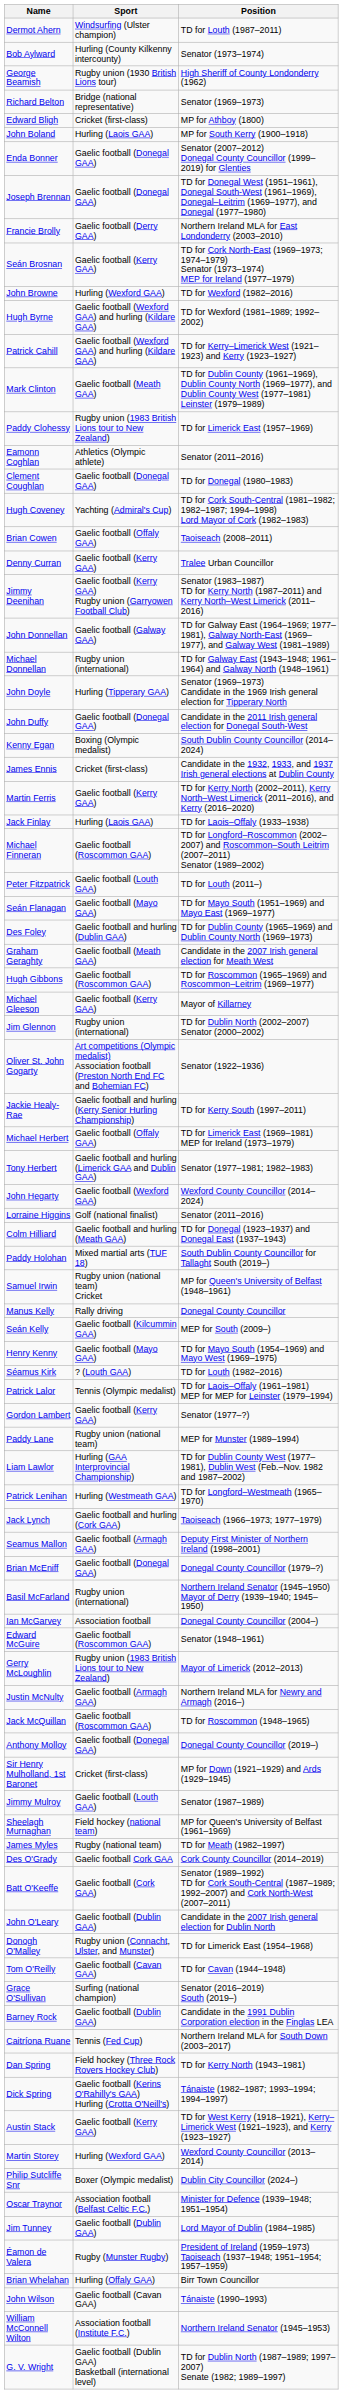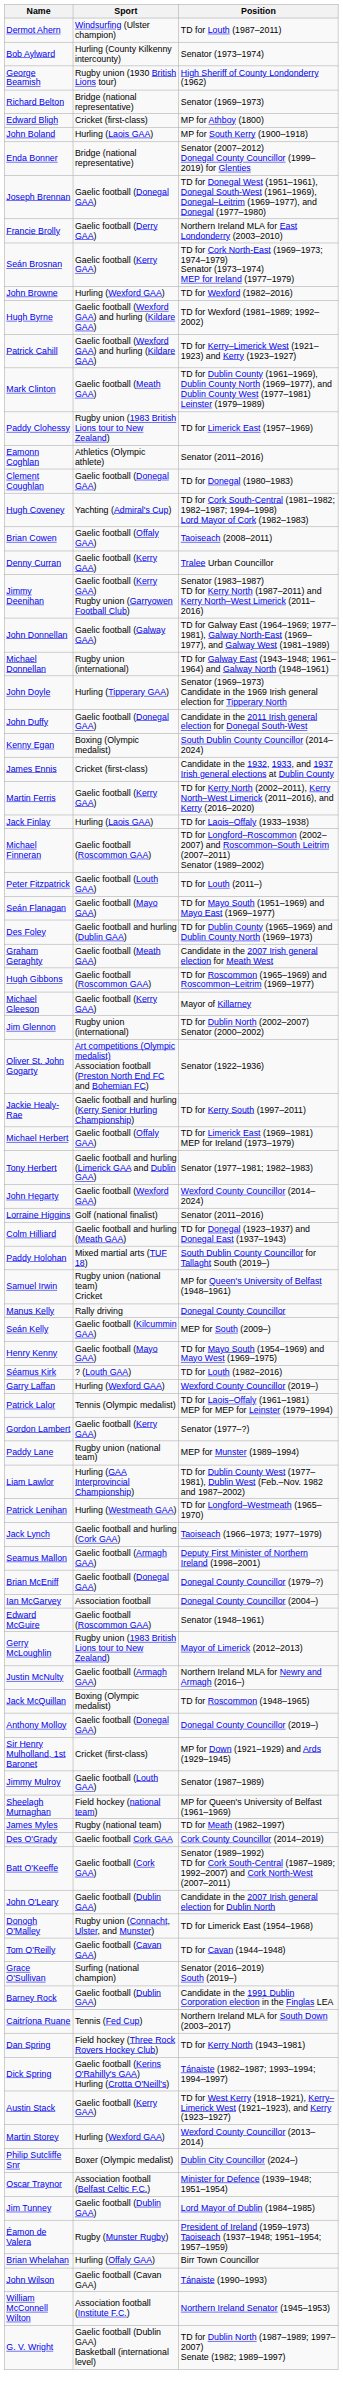 <table class="wikitable sortable">
 <tr>
 <th>Name</th>
 <th>Sport</th>
 <th>Position</th>
 </tr>
 <tr>
 <td data-sort-value="Ahern, Dermot"><a href='#'>Dermot Ahern</a></td>
 <td><a href='#'>Windsurfing</a> (Ulster champion)</td>
 <td>TD for <a href='#'>Louth</a> (1987–2011)</td>
 </tr>
 <tr>
 <td data-sort-value="Aylward, Bob"><a href='#'>Bob Aylward</a></td>
 <td>Hurling (County Kilkenny intercounty)</td>
 <td>Senator (1973–1974)</td>
 </tr>
 <tr>
 <td data-sort-value="Beamish, George"><a href='#'>George Beamish</a></td>
 <td>Rugby union (1930 <a href='#'>British Lions</a> tour)</td>
 <td><a href='#'>High Sheriff of County Londonderry</a> (1962)</td>
 </tr>
 <tr>
 <td data-sort-value="Belton, Richard"><a href='#'>Richard Belton</a></td>
 <td>Bridge (national representative)</td>
 <td>Senator (1969–1973)</td>
 </tr>
 <tr>
 <td data-sort-value="Bligh, Edward"><a href='#'>Edward Bligh</a></td>
 <td>Cricket (first-class)</td>
 <td>MP for <a href='#'>Athboy</a> (1800)</td>
 </tr>
 <tr>
 <td data-sort-value="Boland, John"><a href='#'>John Boland</a></td>
 <td>Hurling (<a href='#'>Laois GAA</a>)</td>
 <td>MP for <a href='#'>South Kerry</a> (1900–1918)</td>
 </tr>
 <tr>
 <td data-sort-value="Bonner, Enda"><a href='#'>Enda Bonner</a></td>
-<td>Gaelic football (<a href='#'>Donegal GAA</a>)</td>
+<td>Bridge (national representative)</td>
 <td>Senator (2007–2012)<br><a href='#'>Donegal County Councillor</a> (1999–2019) for <a href='#'>Glenties</a></td>
 </tr>
 <tr>
 <td data-sort-value="Brennan, Joseph"><a href='#'>Joseph Brennan</a></td>
 <td>Gaelic football (<a href='#'>Donegal GAA</a>)</td>
 <td>TD for <a href='#'>Donegal West</a> (1951–1961), <a href='#'>Donegal South-West</a> (1961–1969), <a href='#'>Donegal–Leitrim</a> (1969–1977), and <a href='#'>Donegal</a> (1977–1980)</td>
 </tr>
 <tr>
 <td data-sort-value="Brolly, Francie"><a href='#'>Francie Brolly</a></td>
 <td>Gaelic football (<a href='#'>Derry GAA</a>)</td>
 <td>Northern Ireland MLA for <a href='#'>East Londonderry</a> (2003–2010)</td>
 </tr>
 <tr>
 <td data-sort-value="Brosnan, Seán"><a href='#'>Seán Brosnan</a></td>
 <td>Gaelic football (<a href='#'>Kerry GAA</a>)</td>
 <td>TD for <a href='#'>Cork North-East</a> (1969–1973; 1974–1979)<br>Senator (1973–1974)<br><a href='#'>MEP for Ireland</a> (1977–1979)</td>
 </tr>
 <tr>
 <td data-sort-value="Browne, John"><a href='#'>John Browne</a></td>
 <td>Hurling (<a href='#'>Wexford GAA</a>)</td>
 <td>TD for <a href='#'>Wexford</a> (1982–2016)</td>
 </tr>
 <tr>
 <td data-sort-value="Byrne, Hugh"><a href='#'>Hugh Byrne</a></td>
 <td>Gaelic football (<a href='#'>Wexford GAA</a>) and hurling (<a href='#'>Kildare GAA</a>)</td>
 <td>TD for Wexford (1981–1989; 1992–2002)</td>
 </tr>
 <tr>
 <td data-sort-value="Cahill, Patrick"><a href='#'>Patrick Cahill</a></td>
 <td>Gaelic football (<a href='#'>Wexford GAA</a>) and hurling (<a href='#'>Kildare GAA</a>)</td>
 <td>TD for <a href='#'>Kerry–Limerick West</a> (1921–1923) and <a href='#'>Kerry</a> (1923–1927)</td>
 </tr>
 <tr>
 <td data-sort-value="Clinton, Mark"><a href='#'>Mark Clinton</a></td>
 <td>Gaelic football (<a href='#'>Meath GAA</a>)</td>
 <td>TD for <a href='#'>Dublin County</a> (1961–1969), <a href='#'>Dublin County North</a> (1969–1977), and <a href='#'>Dublin County West</a> (1977–1981)<br><a href='#'>Leinster</a> (1979–1989)</td>
 </tr>
 <tr>
 <td data-sort-value="Clohessy, Paddy"><a href='#'>Paddy Clohessy</a></td>
 <td>Rugby union (<a href='#'>1983 British Lions tour to New Zealand</a>)</td>
 <td>TD for <a href='#'>Limerick East</a> (1957–1969)</td>
 </tr>
 <tr>
 <td data-sort-value="Coghlan, Eamonn"><a href='#'>Eamonn Coghlan</a></td>
 <td>Athletics (Olympic athlete)</td>
 <td>Senator (2011–2016)</td>
 </tr>
 <tr>
 <td data-sort-value="Coughlan, Clement"><a href='#'>Clement Coughlan</a></td>
 <td>Gaelic football (<a href='#'>Donegal GAA</a>)</td>
 <td>TD for <a href='#'>Donegal</a> (1980–1983)</td>
 </tr>
 <tr>
 <td data-sort-value="Coveney, Hugh"><a href='#'>Hugh Coveney</a></td>
 <td>Yachting (<a href='#'>Admiral's Cup</a>)</td>
 <td>TD for <a href='#'>Cork South-Central</a> (1981–1982; 1982–1987; 1994–1998)<br><a href='#'>Lord Mayor of Cork</a> (1982–1983)</td>
 </tr>
 <tr>
 <td data-sort-value="Cowen, Brian"><a href='#'>Brian Cowen</a></td>
 <td>Gaelic football (<a href='#'>Offaly GAA</a>)</td>
 <td><a href='#'>Taoiseach</a> (2008–2011)</td>
 </tr>
 <tr>
 <td data-sort-value="Curran, Denny"><a href='#'>Denny Curran</a></td>
 <td>Gaelic football (<a href='#'>Kerry GAA</a>)</td>
 <td><a href='#'>Tralee</a> Urban Councillor</td>
 </tr>
 <tr>
 <td data-sort-value="Deenihan, Jimmy"><a href='#'>Jimmy Deenihan</a></td>
 <td>Gaelic football (<a href='#'>Kerry GAA</a>)<br>Rugby union (<a href='#'>Garryowen Football Club</a>)</td>
 <td>Senator (1983–1987)<br>TD for <a href='#'>Kerry North</a> (1987–2011) and <a href='#'>Kerry North–West Limerick</a> (2011–2016)</td>
 </tr>
 <tr>
 <td data-sort-value="Donnellan, John"><a href='#'>John Donnellan</a></td>
 <td>Gaelic football (<a href='#'>Galway GAA</a>)</td>
 <td>TD for Galway East (1964–1969; 1977–1981), <a href='#'>Galway North-East</a> (1969–1977), and <a href='#'>Galway West</a> (1981–1989)</td>
 </tr>
 <tr>
 <td data-sort-value="Donnellan, Michael"><a href='#'>Michael Donnellan</a></td>
 <td>Rugby union (international)</td>
 <td>TD for <a href='#'>Galway East</a> (1943–1948; 1961–1964) and <a href='#'>Galway North</a> (1948–1961)</td>
 </tr>
 <tr>
 <td data-sort-value="Doyle, John"><a href='#'>John Doyle</a></td>
 <td>Hurling (<a href='#'>Tipperary GAA</a>)</td>
 <td>Senator (1969–1973)<br>Candidate in the 1969 Irish general election for <a href='#'>Tipperary North</a></td>
 </tr>
 <tr>
 <td data-sort-value="Duffy, John"><a href='#'>John Duffy</a></td>
 <td>Gaelic football (<a href='#'>Donegal GAA</a>)</td>
 <td>Candidate in the <a href='#'>2011 Irish general election</a> for <a href='#'>Donegal South-West</a></td>
 </tr>
 <tr>
 <td data-sort-value="Egan, Kenny"><a href='#'>Kenny Egan</a></td>
 <td>Boxing (Olympic medalist)</td>
 <td><a href='#'>South Dublin County Councillor</a> (2014–2024)</td>
 </tr>
 <tr>
 <td data-sort-value="Ennis, James"><a href='#'>James Ennis</a></td>
 <td>Cricket (first-class)</td>
 <td>Candidate in the <a href='#'>1932</a>, <a href='#'>1933</a>, and <a href='#'>1937 Irish general elections</a> at <a href='#'>Dublin County</a></td>
 </tr>
 <tr>
 <td data-sort-value="Ferris, Martin"><a href='#'>Martin Ferris</a></td>
 <td>Gaelic football (<a href='#'>Kerry GAA</a>)</td>
 <td>TD for <a href='#'>Kerry North</a> (2002–2011), <a href='#'>Kerry North–West Limerick</a> (2011–2016), and <a href='#'>Kerry</a> (2016–2020)</td>
 </tr>
 <tr>
 <td data-sort-value="Finlay, Jack"><a href='#'>Jack Finlay</a></td>
 <td>Hurling (<a href='#'>Laois GAA</a>)</td>
 <td>TD for <a href='#'>Laois–Offaly</a> (1933–1938)</td>
 </tr>
 <tr>
 <td data-sort-value="Finneran, Michael"><a href='#'>Michael Finneran</a></td>
 <td>Gaelic football (<a href='#'>Roscommon GAA</a>)</td>
 <td>TD for <a href='#'>Longford–Roscommon</a> (2002–2007) and <a href='#'>Roscommon–South Leitrim</a> (2007–2011)<br>Senator (1989–2002)</td>
 </tr>
 <tr>
 <td data-sort-value="Fitzpatrick, Peter"><a href='#'>Peter Fitzpatrick</a></td>
 <td>Gaelic football (<a href='#'>Louth GAA</a>)</td>
 <td>TD for <a href='#'>Louth</a> (2011–)</td>
 </tr>
 <tr>
 <td data-sort-value="Flanagan, Seán"><a href='#'>Seán Flanagan</a></td>
 <td>Gaelic football (<a href='#'>Mayo GAA</a>)</td>
 <td>TD for <a href='#'>Mayo South</a> (1951–1969) and <a href='#'>Mayo East</a> (1969–1977)</td>
 </tr>
 <tr>
 <td data-sort-value="Foley, Des"><a href='#'>Des Foley</a></td>
 <td>Gaelic football and hurling (<a href='#'>Dublin GAA</a>)</td>
 <td>TD for <a href='#'>Dublin County</a> (1965–1969) and <a href='#'>Dublin County North</a> (1969–1973)</td>
 </tr>
 <tr>
 <td data-sort-value="Geraghty, Graham"><a href='#'>Graham Geraghty</a></td>
 <td>Gaelic football (<a href='#'>Meath GAA</a>)</td>
 <td>Candidate in the <a href='#'>2007 Irish general election</a> for <a href='#'>Meath West</a></td>
 </tr>
 <tr>
 <td data-sort-value="Gibbons, Hugh"><a href='#'>Hugh Gibbons</a></td>
 <td>Gaelic football (<a href='#'>Roscommon GAA</a>)</td>
 <td>TD for <a href='#'>Roscommon</a> (1965–1969) and <a href='#'>Roscommon–Leitrim</a> (1969–1977)</td>
 </tr>
 <tr>
 <td data-sort-value="Gleeson, Michael"><a href='#'>Michael Gleeson</a></td>
 <td>Gaelic football (<a href='#'>Kerry GAA</a>)</td>
 <td>Mayor of <a href='#'>Killarney</a></td>
 </tr>
 <tr>
 <td data-sort-value="Glennon, Jim"><a href='#'>Jim Glennon</a></td>
 <td>Rugby union (international)</td>
 <td>TD for <a href='#'>Dublin North</a> (2002–2007)<br>Senator (2000–2002)</td>
 </tr>
 <tr>
 <td data-sort-value="Gogarty, Oliver St. John"><a href='#'>Oliver St. John Gogarty</a></td>
 <td><a href='#'>Art competitions (Olympic medalist)</a><br>Association football (<a href='#'>Preston North End FC</a> and <a href='#'>Bohemian FC</a>)</td>
 <td>Senator (1922–1936)</td>
 </tr>
 <tr>
 <td data-sort-value="Healy-Rae, Jackie"><a href='#'>Jackie Healy-Rae</a></td>
 <td>Gaelic football and hurling (<a href='#'>Kerry Senior Hurling Championship</a>)</td>
 <td>TD for <a href='#'>Kerry South</a> (1997–2011)</td>
 </tr>
 <tr>
 <td data-sort-value="Herbert, Michael"><a href='#'>Michael Herbert</a></td>
 <td>Gaelic football (<a href='#'>Offaly GAA</a>)</td>
 <td>TD for <a href='#'>Limerick East</a> (1969–1981)<br>MEP for Ireland (1973–1979)</td>
 </tr>
 <tr>
 <td data-sort-value="Herbert, Tony"><a href='#'>Tony Herbert</a></td>
 <td>Gaelic football and hurling (<a href='#'>Limerick GAA</a> and <a href='#'>Dublin GAA</a>)</td>
 <td>Senator (1977–1981; 1982–1983)</td>
 </tr>
 <tr>
 <td><a href='#'>John Hegarty</a></td>
 <td>Gaelic football (<a href='#'>Wexford GAA</a>)</td>
 <td><a href='#'>Wexford County Councillor</a> (2014–2024)</td>
 </tr>
 <tr>
 <td data-sort-value="Higgins, Lorraine"><a href='#'>Lorraine Higgins</a></td>
 <td>Golf (national finalist)</td>
 <td>Senator (2011–2016)</td>
 </tr>
 <tr>
 <td data-sort-value="Hilliard, Colm"><a href='#'>Colm Hilliard</a></td>
 <td>Gaelic football and hurling (<a href='#'>Meath GAA</a>)</td>
 <td>TD for <a href='#'>Donegal</a> (1923–1937) and <a href='#'>Donegal East</a> (1937–1943)</td>
 </tr>
 <tr>
 <td data-sort-value="Holohan, Paddy"><a href='#'>Paddy Holohan</a></td>
 <td>Mixed martial arts (<a href='#'>TUF 18</a>)</td>
 <td><a href='#'>South Dublin County Councillor</a> for <a href='#'>Tallaght</a> South (2019–)</td>
 </tr>
 <tr>
 <td data-sort-value="Irwin, Samuel"><a href='#'>Samuel Irwin</a></td>
 <td>Rugby union (national team)<br>Cricket</td>
 <td>MP for <a href='#'>Queen's University of Belfast</a> (1948–1961)</td>
 </tr>
 <tr>
 <td data-sort-value="Kelly, Manus"><a href='#'>Manus Kelly</a></td>
 <td>Rally driving</td>
 <td><a href='#'>Donegal County Councillor</a></td>
 </tr>
 <tr>
 <td data-sort-value="Kelly, Seán"><a href='#'>Seán Kelly</a></td>
 <td>Gaelic football (<a href='#'>Kilcummin GAA</a>)</td>
 <td>MEP for <a href='#'>South</a> (2009–)</td>
 </tr>
 <tr>
 <td data-sort-value="Kenny, Henry"><a href='#'>Henry Kenny</a></td>
 <td>Gaelic football (<a href='#'>Mayo GAA</a>)</td>
 <td>TD for <a href='#'>Mayo South</a> (1954–1969) and <a href='#'>Mayo West</a> (1969–1975)</td>
 </tr>
 <tr>
 <td data-sort-value="Kirk, Séamus"><a href='#'>Séamus Kirk</a></td>
 <td>? (<a href='#'>Louth GAA</a>)</td>
 <td>TD for <a href='#'>Louth</a> (1982–2016)</td>
 </tr>
 <tr>
+<td><a href='#'>Garry Laffan</a></td>
+<td>Hurling (<a href='#'>Wexford GAA</a>)</td>
+<td><a href='#'>Wexford County Councillor</a> (2019–)</td>
+</tr>
+<tr>
 <td data-sort-value="Lalor, Patrick"><a href='#'>Patrick Lalor</a></td>
 <td>Tennis (Olympic medalist)</td>
 <td>TD for <a href='#'>Laois–Offaly</a> (1961–1981)<br>MEP for MEP for <a href='#'>Leinster</a> (1979–1994)</td>
 </tr>
 <tr>
 <td data-sort-value="Lambert, Gordon"><a href='#'>Gordon Lambert</a></td>
 <td>Gaelic football (<a href='#'>Kerry GAA</a>)</td>
 <td>Senator (1977–?)</td>
 </tr>
 <tr>
 <td data-sort-value="Lane, Paddy"><a href='#'>Paddy Lane</a></td>
 <td>Rugby union (national team)</td>
 <td>MEP for <a href='#'>Munster</a> (1989–1994)</td>
 </tr>
 <tr>
 <td data-sort-value="Lawlor, Liam"><a href='#'>Liam Lawlor</a></td>
 <td>Hurling (<a href='#'>GAA Interprovincial Championship</a>)</td>
 <td>TD for <a href='#'>Dublin County West</a> (1977–1981), <a href='#'>Dublin West</a> (Feb.–Nov. 1982 and 1987–2002)</td>
 </tr>
 <tr>
 <td data-sort-value="Lenihan, Patrick"><a href='#'>Patrick Lenihan</a></td>
 <td>Hurling (<a href='#'>Westmeath GAA</a>)</td>
 <td>TD for <a href='#'>Longford–Westmeath</a> (1965–1970)</td>
 </tr>
 <tr>
 <td data-sort-value="Lynch, Jack"><a href='#'>Jack Lynch</a></td>
 <td>Gaelic football and hurling (<a href='#'>Cork GAA</a>)</td>
 <td><a href='#'>Taoiseach</a> (1966–1973; 1977–1979)</td>
 </tr>
 <tr>
 <td data-sort-value="Mallon, Seamus"><a href='#'>Seamus Mallon</a></td>
 <td>Gaelic football (<a href='#'>Armagh GAA</a>)</td>
 <td><a href='#'>Deputy First Minister of Northern Ireland</a> (1998–2001)</td>
 </tr>
 <tr>
 <td data-sort-value="McEniff, Brian"><a href='#'>Brian McEniff</a></td>
 <td>Gaelic football (<a href='#'>Donegal GAA</a>)</td>
 <td><a href='#'>Donegal County Councillor</a> (1979–?)</td>
 </tr>
 <tr>
-<td data-sort-value="McFarland, Basil"><a href='#'>Basil McFarland</a></td>
-<td>Rugby union (international)</td>
-<td><a href='#'>Northern Ireland Senator</a> (1945–1950)<br><a href='#'>Mayor of Derry</a> (1939–1940; 1945–1950)</td>
-</tr>
-<tr>
 <td data-sort-value="McGarvey, Ian"><a href='#'>Ian McGarvey</a></td>
 <td>Association football</td>
 <td><a href='#'>Donegal County Councillor</a> (2004–)</td>
 </tr>
 <tr>
 <td data-sort-value="McGuire, Edward"><a href='#'>Edward McGuire</a></td>
 <td>Gaelic football (<a href='#'>Roscommon GAA</a>)</td>
 <td>Senator (1948–1961)</td>
 </tr>
 <tr>
 <td data-sort-value="McLoughlin, Gerry"><a href='#'>Gerry McLoughlin</a></td>
 <td>Rugby union (<a href='#'>1983 British Lions tour to New Zealand</a>)</td>
 <td><a href='#'>Mayor of Limerick</a> (2012–2013)</td>
 </tr>
 <tr>
 <td data-sort-value="McNulty, Justin"><a href='#'>Justin McNulty</a></td>
 <td>Gaelic football (<a href='#'>Armagh GAA</a>)</td>
 <td>Northern Ireland MLA for <a href='#'>Newry and Armagh</a> (2016–)</td>
 </tr>
 <tr>
 <td data-sort-value="McQuillan, Jack"><a href='#'>Jack McQuillan</a></td>
-<td>Gaelic football (<a href='#'>Roscommon GAA</a>)</td>
+<td>Boxing (Olympic medalist)</td>
 <td>TD for <a href='#'>Roscommon</a> (1948–1965)</td>
 </tr>
 <tr>
 <td data-sort-value="Molloy, Anthony"><a href='#'>Anthony Molloy</a></td>
 <td>Gaelic football (<a href='#'>Donegal GAA</a>)</td>
 <td><a href='#'>Donegal County Councillor</a> (2019–)</td>
 </tr>
 <tr>
 <td data-sort-value="Mulholland, Sir Henry"><a href='#'>Sir Henry Mulholland, 1st Baronet</a></td>
 <td>Cricket (first-class)</td>
 <td>MP for <a href='#'>Down</a> (1921–1929) and <a href='#'>Ards</a> (1929–1945)</td>
 </tr>
 <tr>
 <td data-sort-value="Mulroy, Jimmy"><a href='#'>Jimmy Mulroy</a></td>
 <td>Gaelic football (<a href='#'>Louth GAA</a>)</td>
 <td>Senator (1987–1989)</td>
 </tr>
 <tr>
 <td data-sort-value="Murnaghan, Sheelagh"><a href='#'>Sheelagh Murnaghan</a></td>
 <td>Field hockey (<a href='#'>national team</a>)</td>
 <td>MP for Queen's University of Belfast (1961–1969)</td>
 </tr>
 <tr>
 <td data-sort-value="Myles, James"><a href='#'>James Myles</a></td>
 <td>Rugby (national team)</td>
 <td>TD for <a href='#'>Meath</a> (1982–1997)</td>
 </tr>
 <tr>
 <td data-sort-value="O'Grady, Des"><a href='#'>Des O'Grady</a></td>
 <td>Gaelic football <a href='#'>Cork GAA</a></td>
 <td><a href='#'>Cork County Councillor</a> (2014–2019)</td>
 </tr>
 <tr>
 <td data-sort-value="O'Keeffe, Batt"><a href='#'>Batt O'Keeffe</a></td>
 <td>Gaelic football (<a href='#'>Cork GAA</a>)</td>
 <td>Senator (1989–1992)<br>TD for <a href='#'>Cork South-Central</a> (1987–1989; 1992–2007) and <a href='#'>Cork North-West</a> (2007–2011)</td>
 </tr>
 <tr>
 <td data-sort-value="O'Leary, John"><a href='#'>John O'Leary</a></td>
 <td>Gaelic football (<a href='#'>Dublin GAA</a>)</td>
 <td>Candidate in the <a href='#'>2007 Irish general election</a> for <a href='#'>Dublin North</a></td>
 </tr>
 <tr>
 <td data-sort-value="O'Malley, Donogh"><a href='#'>Donogh O'Malley</a></td>
 <td>Rugby union (<a href='#'>Connacht</a>, <a href='#'>Ulster</a>, and <a href='#'>Munster</a>)</td>
 <td>TD for Limerick East (1954–1968)</td>
 </tr>
 <tr>
 <td data-sort-value="O'Reilly, Tom"><a href='#'>Tom O'Reilly</a></td>
 <td>Gaelic football (<a href='#'>Cavan GAA</a>)</td>
 <td>TD for <a href='#'>Cavan</a> (1944–1948)</td>
 </tr>
 <tr>
 <td data-sort-value="O'Sullivan, Grace"><a href='#'>Grace O'Sullivan</a></td>
 <td>Surfing (national champion)</td>
 <td>Senator (2016–2019)<br><a href='#'>South</a> (2019–)</td>
 </tr>
 <tr>
 <td data-sort-value="Rock, Barney"><a href='#'>Barney Rock</a></td>
 <td>Gaelic football (<a href='#'>Dublin GAA</a>)</td>
 <td>Candidate in the <a href='#'>1991 Dublin Corporation election</a> in the <a href='#'>Finglas</a> LEA</td>
 </tr>
 <tr>
 <td data-sort-value="Ruane, Caitríona"><a href='#'>Caitríona Ruane</a></td>
 <td>Tennis (<a href='#'>Fed Cup</a>)</td>
 <td>Northern Ireland MLA for <a href='#'>South Down</a> (2003–2017)</td>
 </tr>
 <tr>
 <td data-sort-value="Spring, Dan"><a href='#'>Dan Spring</a></td>
 <td>Field hockey (<a href='#'>Three Rock Rovers Hockey Club</a>)</td>
 <td>TD for <a href='#'>Kerry North</a> (1943–1981)</td>
 </tr>
 <tr>
 <td data-sort-value="Spring, Dick"><a href='#'>Dick Spring</a></td>
 <td>Gaelic football (<a href='#'>Kerins O'Rahilly's GAA</a>)<br>Hurling (<a href='#'>Crotta O'Neill's</a>)</td>
 <td><a href='#'>Tánaiste</a> (1982–1987; 1993–1994; 1994–1997)</td>
 </tr>
 <tr>
 <td data-sort-value="Stack, Austin"><a href='#'>Austin Stack</a></td>
 <td>Gaelic football (<a href='#'>Kerry GAA</a>)</td>
 <td>TD for <a href='#'>West Kerry</a> (1918–1921), <a href='#'>Kerry–Limerick West</a> (1921–1923), and <a href='#'>Kerry</a> (1923–1927)</td>
 </tr>
 <tr>
 <td data-sort-value="Storey, Martin"><a href='#'>Martin Storey</a></td>
 <td>Hurling (<a href='#'>Wexford GAA</a>)</td>
 <td><a href='#'>Wexford County Councillor</a> (2013–2014)</td>
 </tr>
 <tr>
 <td><a href='#'>Philip Sutcliffe Snr</a></td>
 <td>Boxer (Olympic medalist)</td>
 <td><a href='#'>Dublin City Councillor</a> (2024–)</td>
 </tr>
 <tr>
 <td data-sort-value="Traynor, Oscar"><a href='#'>Oscar Traynor</a></td>
 <td>Association football (<a href='#'>Belfast Celtic F.C.</a>)</td>
 <td><a href='#'>Minister for Defence</a> (1939–1948; 1951–1954)</td>
 </tr>
 <tr>
 <td data-sort-value="Tunney, Jim"><a href='#'>Jim Tunney</a></td>
 <td>Gaelic football (<a href='#'>Dublin GAA</a>)</td>
 <td><a href='#'>Lord Mayor of Dublin</a> (1984–1985)</td>
 </tr>
 <tr>
 <td data-sort-value="Valera, Éamon de"><a href='#'>Éamon de Valera</a></td>
 <td>Rugby (<a href='#'>Munster Rugby</a>)</td>
 <td><a href='#'>President of Ireland</a> (1959–1973)<br><a href='#'>Taoiseach</a> (1937–1948; 1951–1954; 1957–1959)</td>
 </tr>
 <tr>
 <td data-sort-value="Whelahan, Brian"><a href='#'>Brian Whelahan</a></td>
 <td>Hurling (<a href='#'>Offaly GAA</a>)</td>
 <td>Birr Town Councillor</td>
 </tr>
 <tr>
 <td data-sort-value="Wilson, John"><a href='#'>John Wilson</a></td>
 <td>Gaelic football (Cavan GAA)</td>
 <td><a href='#'>Tánaiste</a> (1990–1993)</td>
 </tr>
 <tr>
 <td data-sort-value="Wilton, William McConnell"><a href='#'>William McConnell Wilton</a></td>
 <td>Association football (<a href='#'>Institute F.C.</a>)</td>
 <td><a href='#'>Northern Ireland Senator</a> (1945–1953)</td>
 </tr>
 <tr>
 <td data-sort-value="Wright, G. V."><a href='#'>G. V. Wright</a></td>
 <td>Gaelic football (Dublin GAA)<br>Basketball (international level)</td>
 <td>TD for <a href='#'>Dublin North</a> (1987–1989; 1997–2007)<br>Senate (1982; 1989–1997)</td>
 </tr>
 </table>
